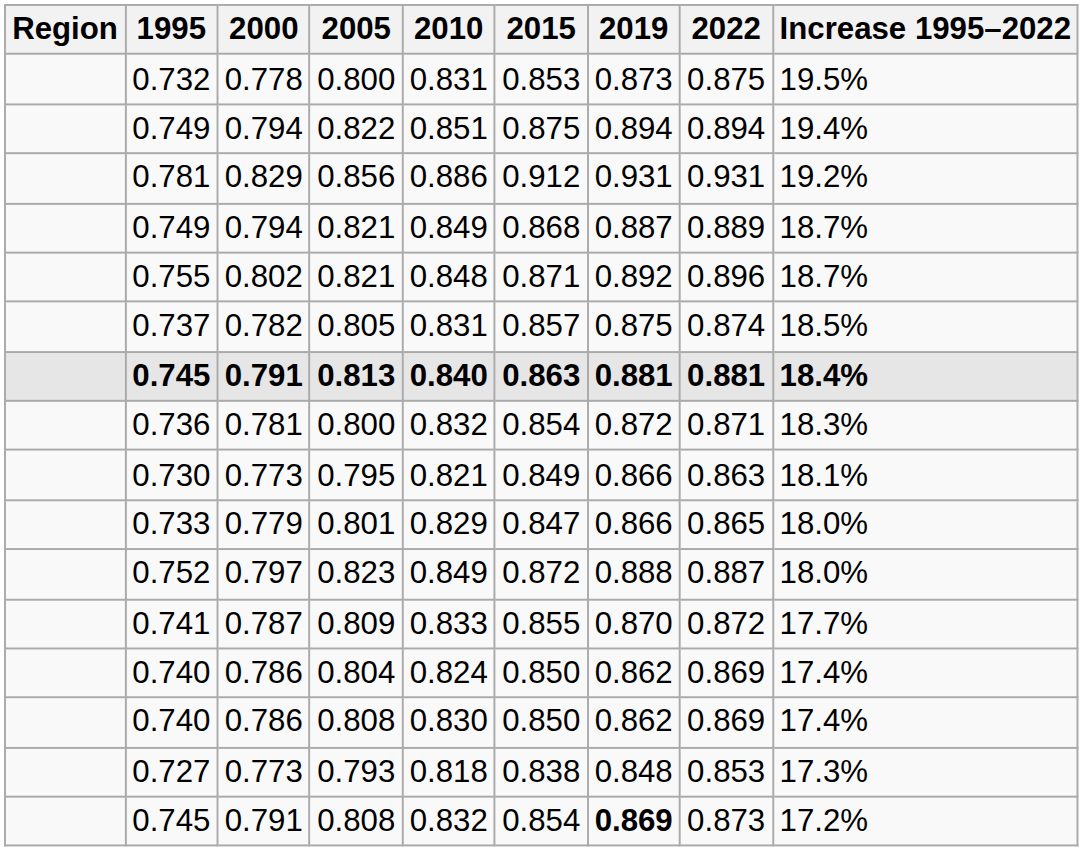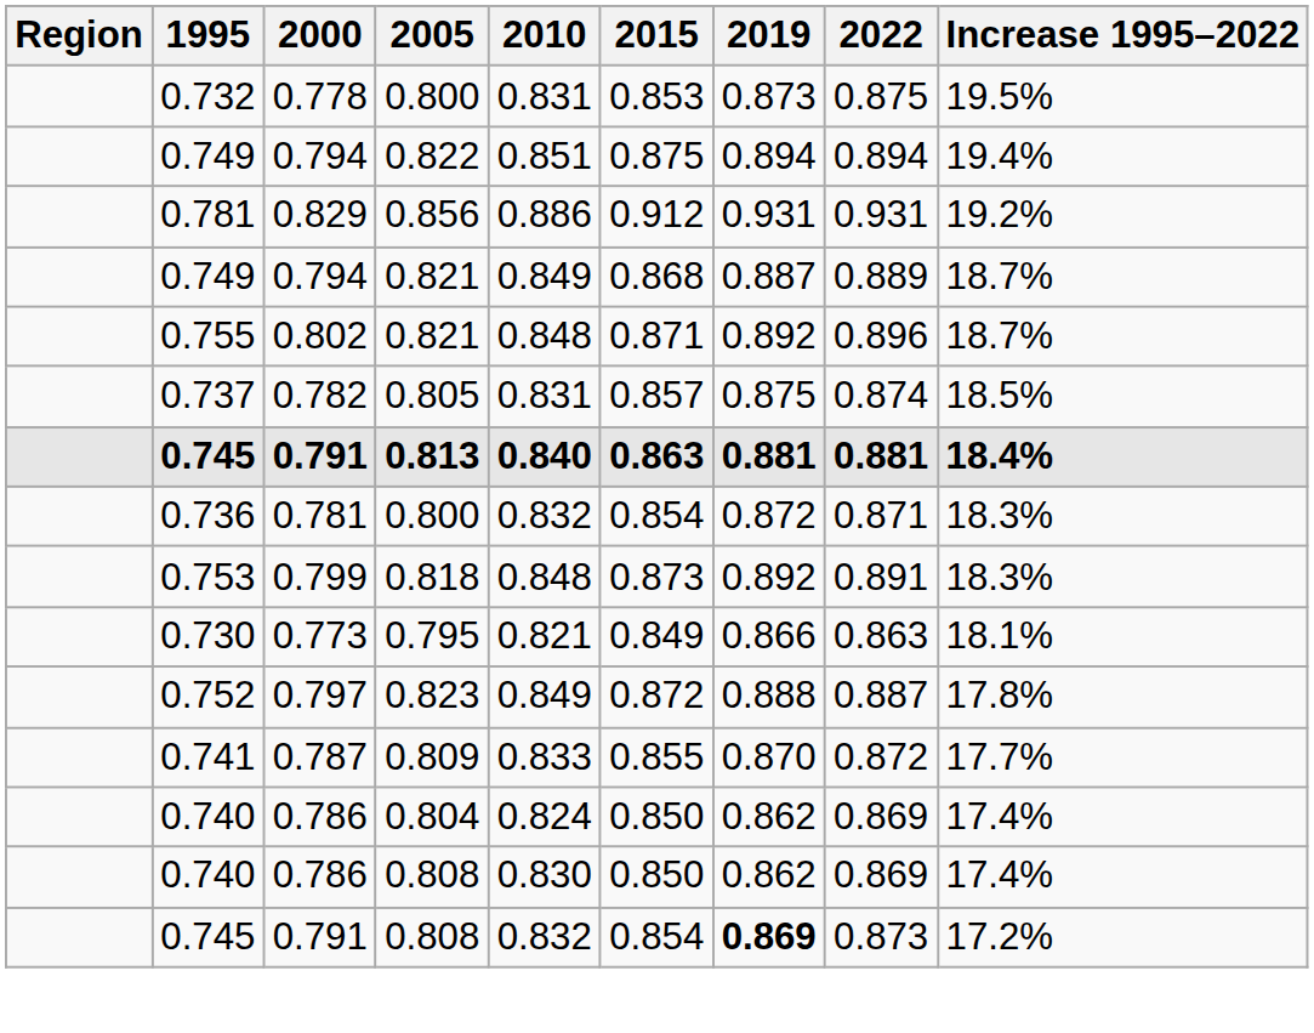 <table class="wikitable sortable">
 <tr>
 <th>Region</th>
 <th>1995</th>
 <th>2000</th>
 <th>2005</th>
 <th>2010</th>
 <th>2015</th>
 <th>2019</th>
 <th>2022</th>
 <th>Increase 1995–2022</th>
 </tr>
 <tr>
 <td></td>
 <td>0.732</td>
 <td>0.778</td>
 <td>0.800</td>
 <td>0.831</td>
 <td>0.853</td>
 <td>0.873</td>
 <td>0.875</td>
 <td> 19.5%</td>
 </tr>
 <tr>
 <td></td>
 <td>0.749</td>
 <td>0.794</td>
 <td>0.822</td>
 <td>0.851</td>
 <td>0.875</td>
 <td>0.894</td>
 <td>0.894</td>
 <td> 19.4%</td>
 </tr>
 <tr>
 <td></td>
 <td>0.781</td>
 <td>0.829</td>
 <td>0.856</td>
 <td>0.886</td>
 <td>0.912</td>
 <td>0.931</td>
 <td>0.931</td>
 <td> 19.2%</td>
 </tr>
 <tr>
 <td></td>
 <td>0.749</td>
 <td>0.794</td>
 <td>0.821</td>
 <td>0.849</td>
 <td>0.868</td>
 <td>0.887</td>
 <td>0.889</td>
 <td> 18.7%</td>
 </tr>
 <tr>
 <td></td>
 <td>0.755</td>
 <td>0.802</td>
 <td>0.821</td>
 <td>0.848</td>
 <td>0.871</td>
 <td>0.892</td>
 <td>0.896</td>
 <td> 18.7%</td>
 </tr>
 <tr>
 <td></td>
 <td>0.737</td>
 <td>0.782</td>
 <td>0.805</td>
 <td>0.831</td>
 <td>0.857</td>
 <td>0.875</td>
 <td>0.874</td>
 <td> 18.5%</td>
 </tr>
 <tr style="background:#e6e6e6">
 <td><strong></strong></td>
 <td><strong>0.745</strong></td>
 <td><strong>0.791</strong></td>
 <td><strong>0.813</strong></td>
 <td><strong>0.840</strong></td>
 <td><strong>0.863</strong></td>
 <td><strong>0.881</strong></td>
 <td><strong>0.881</strong></td>
 <td> <strong>18.4%</strong></td>
 </tr>
 <tr>
 <td></td>
 <td>0.736</td>
 <td>0.781</td>
 <td>0.800</td>
 <td>0.832</td>
 <td>0.854</td>
 <td>0.872</td>
 <td>0.871</td>
 <td> 18.3%</td>
 </tr>
 <tr>
 <td></td>
+<td>0.753</td>
+<td>0.799</td>
+<td>0.818</td>
+<td>0.848</td>
+<td>0.873</td>
+<td>0.892</td>
+<td>0.891</td>
+<td> 18.3%</td>
+</tr>
+<tr>
+<td></td>
 <td>0.730</td>
 <td>0.773</td>
 <td>0.795</td>
 <td>0.821</td>
 <td>0.849</td>
 <td>0.866</td>
 <td>0.863</td>
 <td> 18.1%</td>
 </tr>
 <tr>
 <td></td>
-<td>0.733</td>
-<td>0.779</td>
-<td>0.801</td>
-<td>0.829</td>
-<td>0.847</td>
-<td>0.866</td>
-<td>0.865</td>
-<td> 18.0%</td>
-</tr>
-<tr>
-<td></td>
 <td>0.752</td>
 <td>0.797</td>
 <td>0.823</td>
 <td>0.849</td>
 <td>0.872</td>
 <td>0.888</td>
 <td>0.887</td>
-<td> 18.0%</td>
+<td> 17.8%</td>
 </tr>
 <tr>
 <td></td>
 <td>0.741</td>
 <td>0.787</td>
 <td>0.809</td>
 <td>0.833</td>
 <td>0.855</td>
 <td>0.870</td>
 <td>0.872</td>
 <td> 17.7%</td>
 </tr>
 <tr>
 <td></td>
 <td>0.740</td>
 <td>0.786</td>
 <td>0.804</td>
 <td>0.824</td>
 <td>0.850</td>
 <td>0.862</td>
 <td>0.869</td>
 <td> 17.4%</td>
 </tr>
 <tr>
 <td></td>
 <td>0.740</td>
 <td>0.786</td>
 <td>0.808</td>
 <td>0.830</td>
 <td>0.850</td>
 <td>0.862</td>
 <td>0.869</td>
 <td> 17.4%</td>
 </tr>
 <tr>
 <td></td>
-<td>0.727</td>
-<td>0.773</td>
-<td>0.793</td>
-<td>0.818</td>
-<td>0.838</td>
-<td>0.848</td>
-<td>0.853</td>
-<td> 17.3%</td>
-</tr>
-<tr>
-<td></td>
 <td>0.745</td>
 <td>0.791</td>
 <td>0.808</td>
 <td>0.832</td>
 <td>0.854</td>
 <td><strong>0.869</strong></td>
 <td>0.873</td>
 <td> 17.2%</td>
 </tr>
 </table>
